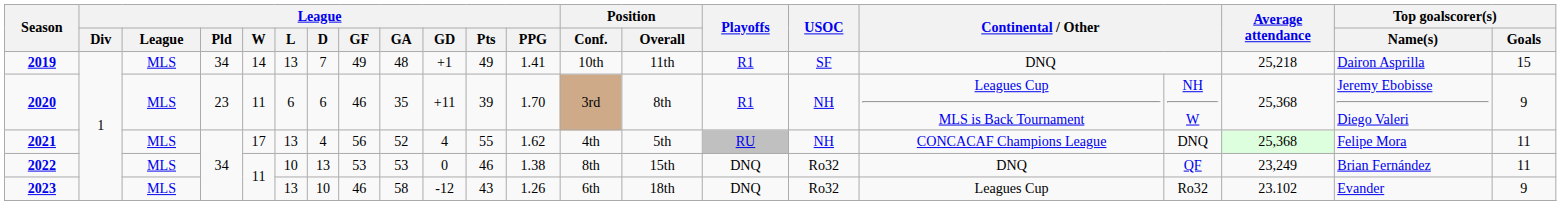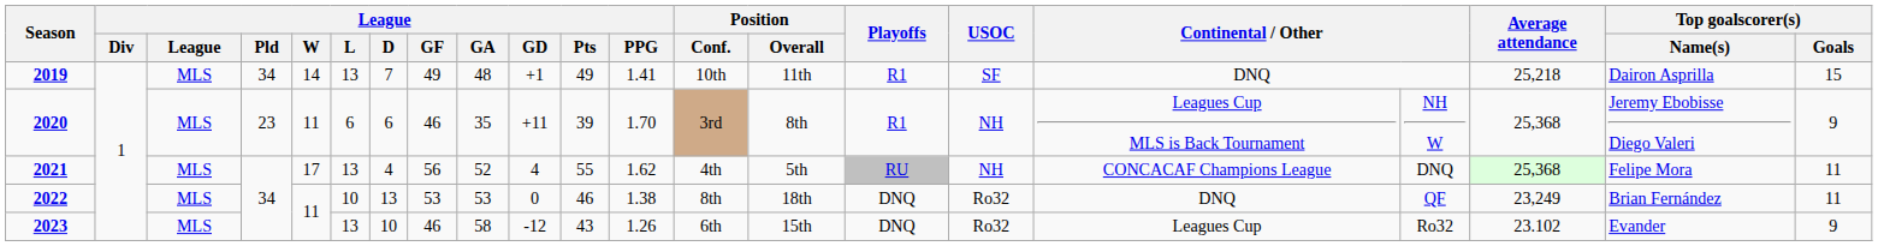 <table class="wikitable" width=100% style="font-size:90%; text-align:center;">
 <tr style="background:#f0f6ff;">
 <th rowspan=2>Season</th>
 <th colspan=11><a href='#'>League</a></th>
 <th colspan=2>Position</th>
 <th rowspan=2><a href='#'>Playoffs</a></th>
 <th rowspan=2><a href='#'>USOC</a></th>
 <th rowspan=2 colspan=2><a href='#'>Continental</a> / Other</th>
 <th rowspan=2><a href='#'>Average <br> attendance</a></th>
 <th colspan=2>Top goalscorer(s)</th>
 </tr>
 <tr>
 <th>Div</th>
 <th>League</th>
 <th>Pld</th>
 <th>W</th>
 <th>L</th>
 <th>D</th>
 <th>GF</th>
 <th>GA</th>
 <th>GD</th>
 <th>Pts</th>
 <th>PPG</th>
 <th>Conf.</th>
 <th>Overall</th>
 <th>Name(s)</th>
 <th>Goals</th>
 </tr>
 <tr>
 <td><strong><a href='#'>2019</a></strong></td>
 <td rowspan=5>1</td>
 <td><a href='#'>MLS</a></td>
 <td>34</td>
 <td>14</td>
 <td>13</td>
 <td>7</td>
 <td>49</td>
 <td>48</td>
 <td>+1</td>
 <td>49</td>
 <td>1.41</td>
 <td>10th</td>
 <td>11th</td>
 <td><a href='#'>R1</a></td>
 <td><a href='#'>SF</a></td>
 <td colspan=2>DNQ</td>
 <td>25,218</td>
 <td align="left"> <a href='#'>Dairon Asprilla</a></td>
 <td>15</td>
 </tr>
 <tr>
 <td><strong><a href='#'>2020</a></strong></td>
 <td><a href='#'>MLS</a></td>
 <td>23</td>
 <td>11</td>
 <td>6</td>
 <td>6</td>
 <td>46</td>
 <td>35</td>
 <td>+11</td>
 <td>39</td>
 <td>1.70</td>
 <td bgcolor=CFAA88>3rd</td>
 <td>8th</td>
 <td><a href='#'>R1</a></td>
 <td><a href='#'>NH</a></td>
 <td><a href='#'>Leagues Cup</a><hr><a href='#'>MLS is Back Tournament</a></td>
 <td><a href='#'>NH</a><hr><div><a href='#'>W</a></div></td>
 <td>25,368</td>
 <td align="left"> <a href='#'>Jeremy Ebobisse</a><hr> <a href='#'>Diego Valeri</a></td>
 <td>9</td>
 </tr>
 <tr>
 <td><strong><a href='#'>2021</a></strong></td>
 <td><a href='#'>MLS</a></td>
 <td rowspan="3">34</td>
 <td>17</td>
 <td>13</td>
 <td>4</td>
 <td>56</td>
 <td>52</td>
 <td>4</td>
 <td>55</td>
 <td>1.62</td>
 <td>4th</td>
 <td>5th</td>
 <td bgcolor=silver><a href='#'>RU</a></td>
 <td><a href='#'>NH</a></td>
 <td><a href='#'>CONCACAF Champions League</a></td>
 <td>DNQ</td>
 <td style="background:#dfd;">25,368</td>
 <td align="left"> <a href='#'>Felipe Mora</a></td>
 <td>11</td>
 </tr>
 <tr>
 <td><strong><a href='#'>2022</a></strong></td>
 <td><a href='#'>MLS</a></td>
 <td rowspan="2">11</td>
 <td>10</td>
 <td>13</td>
 <td>53</td>
 <td>53</td>
 <td>0</td>
 <td>46</td>
 <td>1.38</td>
 <td>8th</td>
-<td>15th</td>
+<td>18th</td>
 <td>DNQ</td>
 <td>Ro32</td>
 <td>DNQ</td>
 <td><a href='#'>QF</a></td>
 <td>23,249</td>
 <td align="left"> <a href='#'>Brian Fernández</a></td>
 <td>11</td>
 </tr>
 <tr>
 <td><strong><a href='#'>2023</a></strong></td>
 <td><a href='#'>MLS</a></td>
 <td>13</td>
 <td>10</td>
 <td>46</td>
 <td>58</td>
 <td>-12</td>
 <td>43</td>
 <td>1.26</td>
 <td>6th</td>
-<td>18th</td>
+<td>15th</td>
 <td>DNQ</td>
 <td>Ro32</td>
 <td>Leagues Cup</td>
 <td>Ro32</td>
 <td>23.102</td>
 <td align="left"> <a href='#'>Evander</a></td>
 <td>9</td>
 </tr>
 <tr>
 </tr>
 </table>
